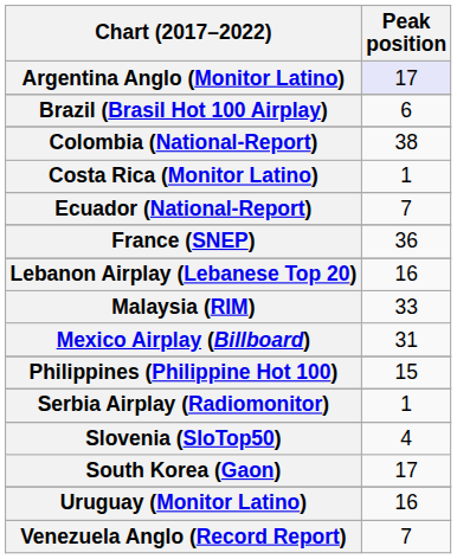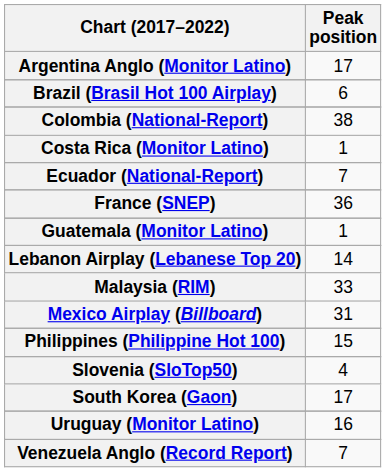 <table class="wikitable sortable plainrowheaders" style="text-align:center">
 <tr>
 <th scope="col">Chart (2017–2022)</th>
 <th scope="col">Peak<br>position</th>
 </tr>
 <tr>
 <th scope="row">Argentina Anglo (<a href='#'>Monitor Latino</a>)</th>
-<td style="background: lavender;">17</td>
+<td>17</td>
 </tr>
 <tr>
 </tr>
 <tr>
 </tr>
 <tr>
 </tr>
 <tr>
 </tr>
 <tr>
 <th scope="row">Brazil (<a href='#'>Brasil Hot 100 Airplay</a>)</th>
 <td>6</td>
 </tr>
 <tr>
 </tr>
 <tr>
 </tr>
 <tr>
 </tr>
 <tr>
 </tr>
 <tr>
 <th scope="row">Colombia (<a href='#'>National-Report</a>)</th>
 <td>38</td>
 </tr>
 <tr>
 <th scope="row">Costa Rica (<a href='#'>Monitor Latino</a>)</th>
 <td>1</td>
 </tr>
 <tr>
 </tr>
 <tr>
 </tr>
 <tr>
 </tr>
 <tr>
 <th scope="row">Ecuador (<a href='#'>National-Report</a>)</th>
 <td>7</td>
 </tr>
 <tr>
 </tr>
 <tr>
 <th scope="row">France (<a href='#'>SNEP</a>)</th>
 <td>36</td>
 </tr>
 <tr>
 </tr>
 <tr>
 </tr>
 <tr>
+<th scope="row">Guatemala (<a href='#'>Monitor Latino</a>)</th>
+<td>1</td>
+</tr>
+<tr>
 </tr>
 <tr>
 </tr>
 <tr>
 </tr>
 <tr>
 </tr>
 <tr>
 </tr>
 <tr>
 <th scope="row">Lebanon Airplay (<a href='#'>Lebanese Top 20</a>)</th>
-<td>16</td>
+<td>14</td>
 </tr>
 <tr>
 <th scope="row">Malaysia (<a href='#'>RIM</a>)</th>
 <td>33</td>
 </tr>
 <tr>
 <th scope="row"><a href='#'>Mexico Airplay</a> (<em><a href='#'>Billboard</a></em>)</th>
 <td>31</td>
 </tr>
 <tr>
 </tr>
 <tr>
 </tr>
 <tr>
 </tr>
 <tr>
 </tr>
 <tr>
 <th scope="row">Philippines (<a href='#'>Philippine Hot 100</a>)</th>
 <td>15</td>
 </tr>
 <tr>
 </tr>
 <tr>
 </tr>
 <tr>
-</tr>
-<tr>
-<th scope="row">Serbia Airplay (<a href='#'>Radiomonitor</a>)</th>
-<td>1</td>
 </tr>
 <tr>
 </tr>
 <tr>
 </tr>
 <tr>
 <th scope="row">Slovenia (<a href='#'>SloTop50</a>)</th>
 <td>4</td>
 </tr>
 <tr>
 <th scope="row">South Korea (<a href='#'>Gaon</a>)</th>
 <td>17</td>
 </tr>
 <tr>
 </tr>
 <tr>
 </tr>
 <tr>
 </tr>
 <tr>
 </tr>
 <tr>
 <th scope="row">Uruguay (<a href='#'>Monitor Latino</a>)</th>
 <td>16</td>
 </tr>
 <tr>
 </tr>
 <tr>
 </tr>
 <tr>
 </tr>
 <tr>
 </tr>
 <tr>
 </tr>
 <tr>
 <th scope="row">Venezuela Anglo (<a href='#'>Record Report</a>)</th>
 <td>7</td>
 </tr>
 </table>
